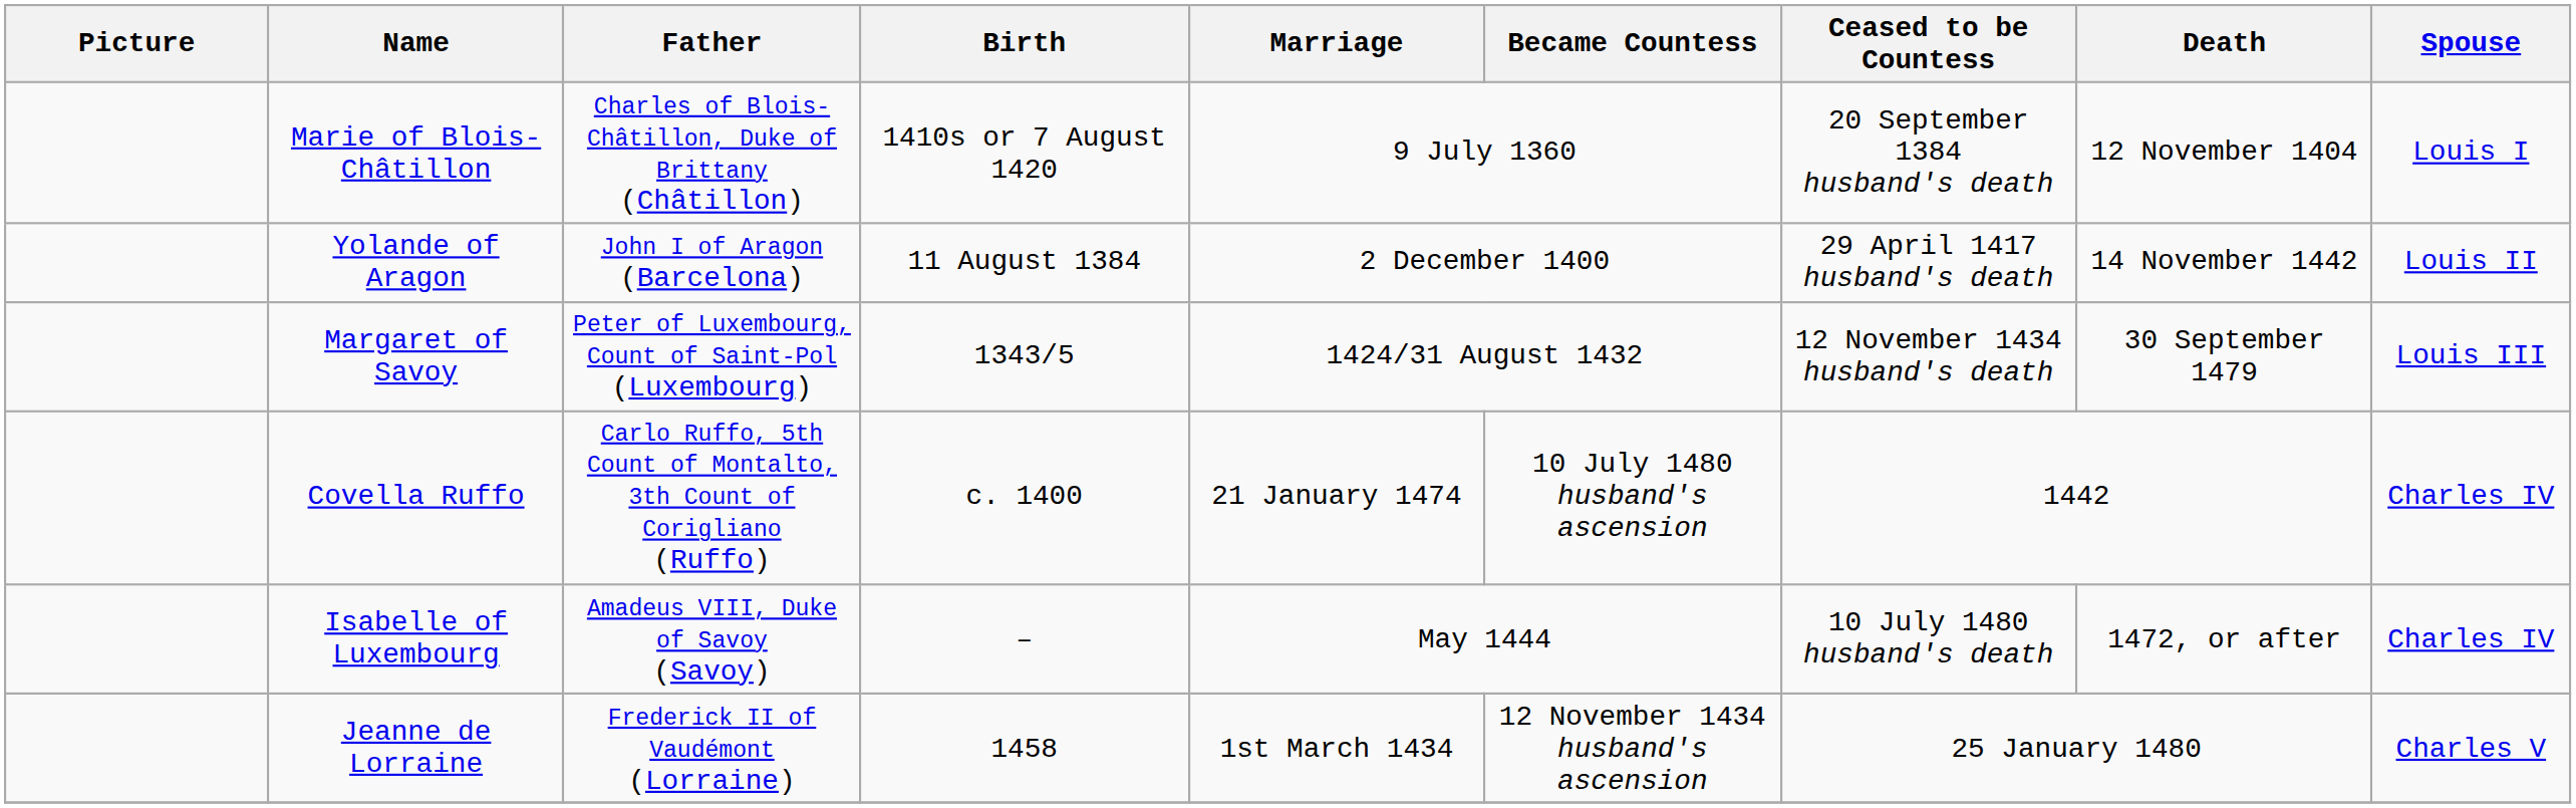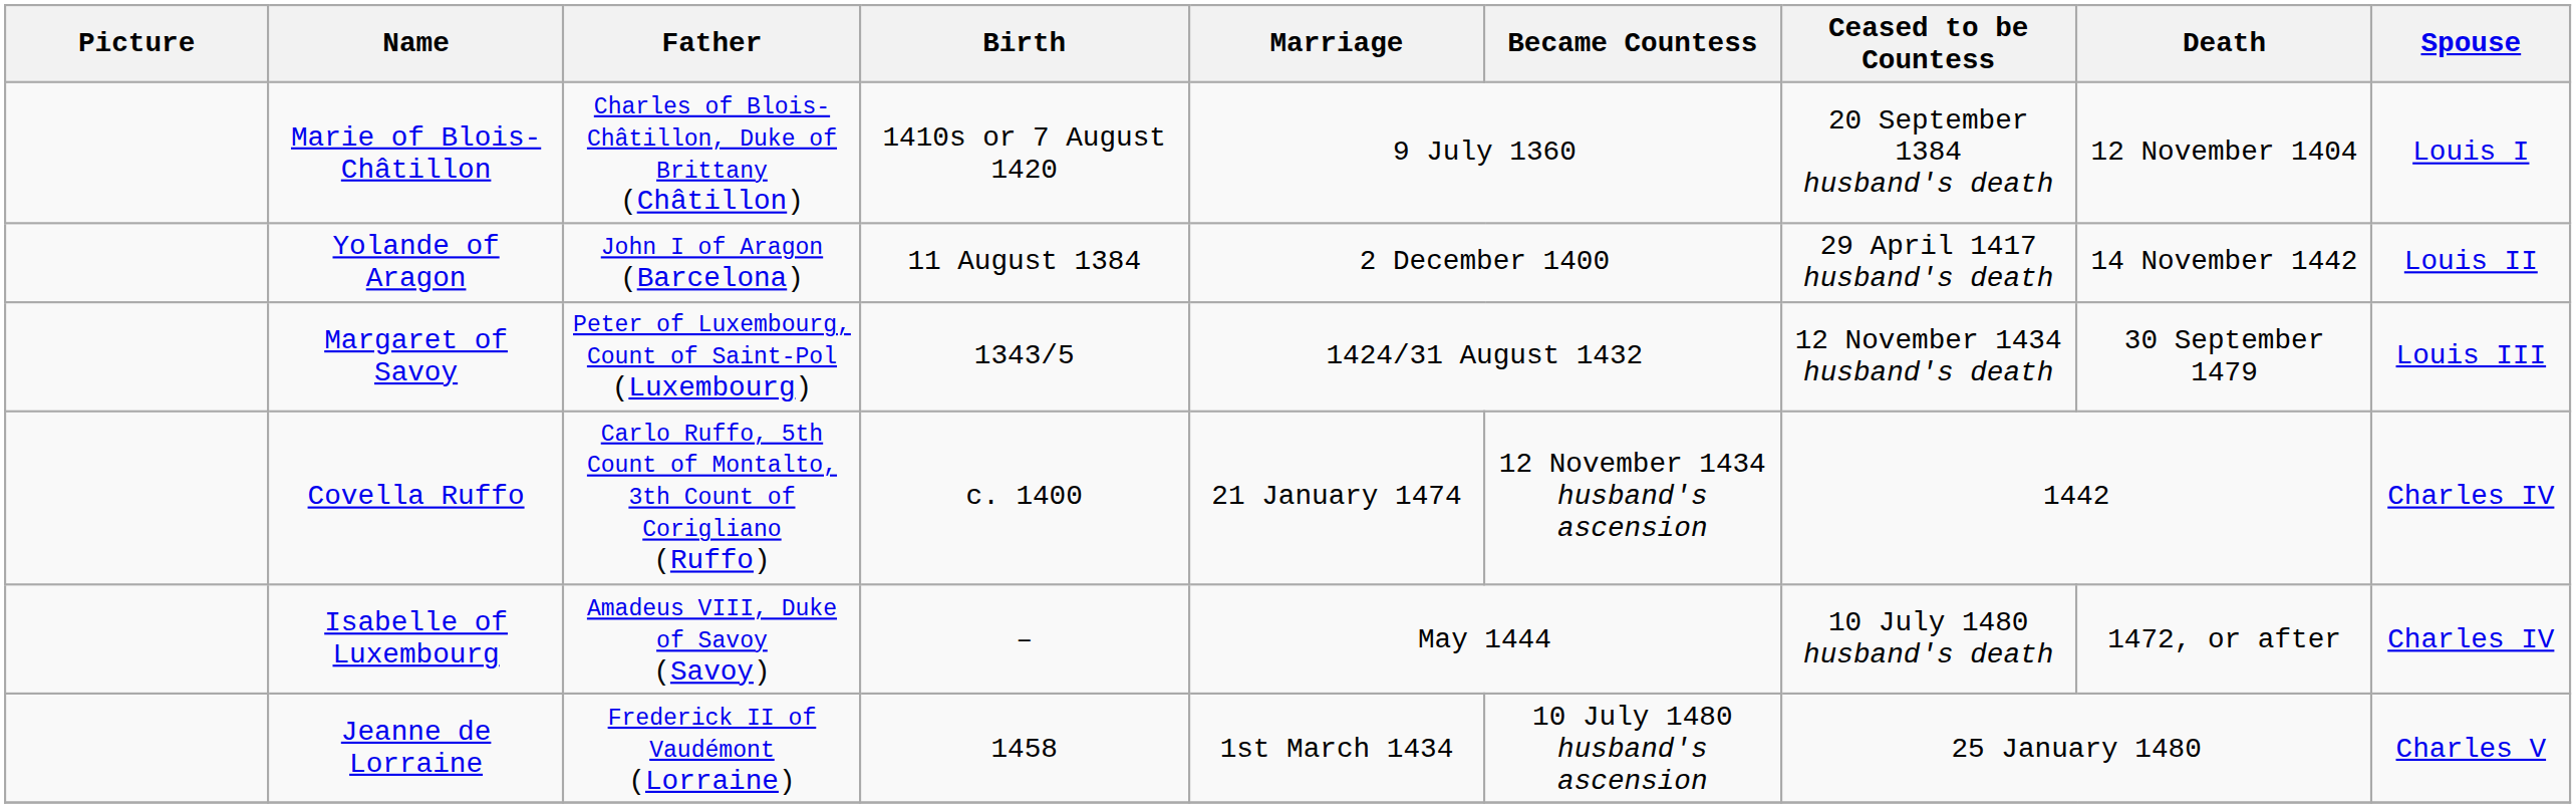 <table width=95% class="wikitable">
 <tr>
 <th width = "8%">Picture</th>
 <th width = "9%">Name</th>
 <th width = "9%">Father</th>
 <th width = "10%">Birth</th>
 <th width = "9%">Marriage</th>
 <th width = "9%">Became Countess</th>
 <th width = "9%">Ceased to be Countess</th>
 <th width = "9%">Death</th>
 <th width = "6%"><a href='#'>Spouse</a></th>
 </tr>
 <tr>
 <td align="center"></td>
 <td align="center"><a href='#'>Marie of Blois-Châtillon</a></td>
 <td align="center"><small><a href='#'>Charles of Blois-Châtillon, Duke of Brittany</a></small> <br>(<a href='#'>Châtillon</a>)</td>
 <td align="center">1410s or 7 August 1420</td>
 <td align="center" colspan="2">9 July 1360</td>
 <td align="center">20 September 1384<br><em>husband's death</em></td>
 <td align="center">12 November 1404</td>
 <td align="center"><a href='#'>Louis I</a></td>
 </tr>
 <tr>
 <td align="center"></td>
 <td align="center"><a href='#'>Yolande of Aragon</a></td>
 <td align="center"><small><a href='#'>John I of Aragon</a></small><br> (<a href='#'>Barcelona</a>)</td>
 <td align="center">11 August 1384</td>
 <td align="center" colspan="2">2 December 1400</td>
 <td align="center">29 April 1417<br><em>husband's death</em></td>
 <td align="center">14 November 1442</td>
 <td align="center"><a href='#'>Louis II</a></td>
 </tr>
 <tr>
 <td align="center"></td>
 <td align="center"><a href='#'>Margaret of Savoy</a></td>
 <td align="center"><small><a href='#'>Peter of Luxembourg, Count of Saint-Pol</a></small><br> (<a href='#'>Luxembourg</a>)</td>
 <td align="center">1343/5</td>
 <td align="center" colspan="2">1424/31 August 1432</td>
 <td align="center">12 November 1434<br><em>husband's death</em></td>
 <td align="center">30 September 1479</td>
 <td align="center"><a href='#'>Louis III</a></td>
 </tr>
 <tr>
 <td align="center"></td>
 <td align="center"><a href='#'>Covella Ruffo</a></td>
 <td align="center"><small><a href='#'>Carlo Ruffo, 5th Count of Montalto, 3th Count of Corigliano</a></small><br> (<a href='#'>Ruffo</a>)</td>
 <td align="center">c. 1400</td>
 <td align="center">21 January 1474</td>
-<td align="center">10 July 1480<br><em>husband's ascension</em></td>
+<td align="center">12 November 1434<br><em>husband's ascension</em></td>
 <td align="center" colspan="2">1442</td>
 <td align="center"><a href='#'>Charles IV</a></td>
 </tr>
 <tr>
 <td align="center"></td>
 <td align="center"><a href='#'>Isabelle of Luxembourg</a></td>
 <td align="center"><small><a href='#'>Amadeus VIII, Duke of Savoy</a></small><br> (<a href='#'>Savoy</a>)</td>
 <td align="center">–</td>
 <td colspan="2" align="center">May 1444</td>
 <td align="center">10 July 1480<br><em>husband's death</em></td>
 <td align="center">1472, or after</td>
 <td align="center"><a href='#'>Charles IV</a></td>
 </tr>
 <tr>
 <td align="center"></td>
 <td align="center"><a href='#'>Jeanne de Lorraine</a></td>
 <td align="center"><small><a href='#'>Frederick II of Vaudémont</a></small><br> (<a href='#'>Lorraine</a>)</td>
 <td align="center">1458</td>
 <td align="center">1st March 1434</td>
-<td align="center">12 November 1434<br><em>husband's ascension</em></td>
+<td align="center">10 July 1480<br><em>husband's ascension</em></td>
 <td align="center" colspan="2">25 January 1480</td>
 <td align="center"><a href='#'>Charles V</a></td>
 </tr>
 <tr>
 </tr>
 </table>
